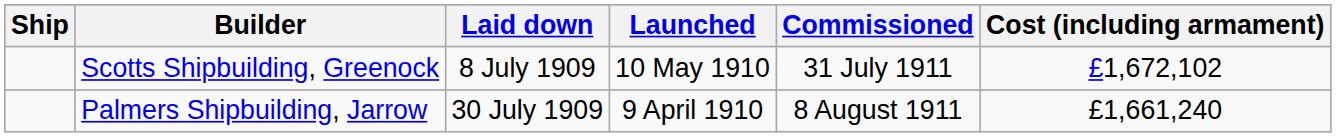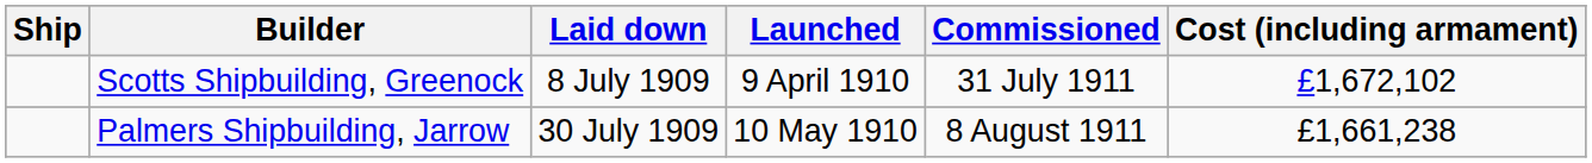 <table class="wikitable plainrowheaders">
 <tr>
 <th scope="col" style="text-align:center;">Ship</th>
 <th scope="col" style="text-align:center;">Builder</th>
 <th scope="col" style="text-align:center;"><a href='#'>Laid down</a></th>
 <th scope="col" style="text-align:center;"><a href='#'>Launched</a></th>
 <th scope="col" style="text-align:center;"><a href='#'>Commissioned</a></th>
 <th scope="col" style="text-align:center;">Cost (including armament)</th>
 </tr>
 <tr>
 <td scope="row"></td>
 <td><a href='#'>Scotts Shipbuilding</a>, <a href='#'>Greenock</a></td>
 <td style="text-align:center;">8 July 1909</td>
-<td style="text-align:center;">10 May 1910</td>
+<td style="text-align:center;">9 April 1910</td>
 <td style="text-align:center;">31 July 1911</td>
 <td style="text-align:center;"><a href='#'>£</a>1,672,102</td>
 </tr>
 <tr>
 <td scope="row"></td>
 <td><a href='#'>Palmers Shipbuilding</a>, <a href='#'>Jarrow</a></td>
 <td style="text-align:center;">30 July 1909</td>
-<td style="text-align:center;">9 April 1910</td>
+<td style="text-align:center;">10 May 1910</td>
 <td style="text-align:center;">8 August 1911</td>
-<td style="text-align:center;">£1,661,240</td>
+<td style="text-align:center;">£1,661,238</td>
 </tr>
 </table>
